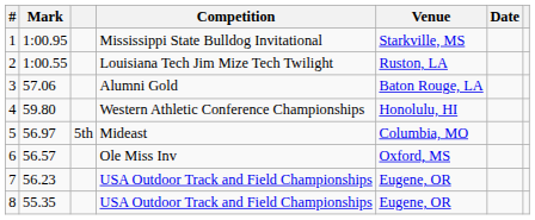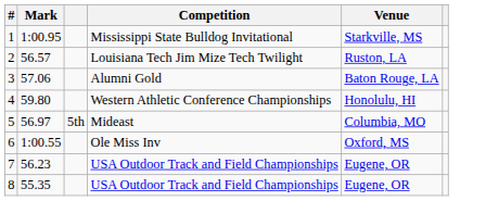 <table class="wikitable sortable">
 <tr>
 <th>#</th>
 <th>Mark</th>
 <th class=unsortable></th>
 <th>Competition</th>
 <th>Venue</th>
-<th>Date</th>
 <th class=unsortable></th>
 </tr>
 <tr>
 <td align=center>1</td>
 <td>1:00.95</td>
 <td></td>
 <td>Mississippi State Bulldog Invitational</td>
 <td><a href='#'>Starkville, MS</a></td>
-<td align=right></td>
 <td></td>
 </tr>
 <tr>
 <td align=center>2</td>
-<td>1:00.55</td>
+<td>56.57</td>
 <td></td>
 <td>Louisiana Tech Jim Mize Tech Twilight</td>
 <td><a href='#'>Ruston, LA</a></td>
-<td align=right></td>
 <td></td>
 </tr>
 <tr>
 <td align=center>3</td>
 <td>57.06</td>
 <td></td>
 <td>Alumni Gold</td>
 <td><a href='#'>Baton Rouge, LA</a></td>
-<td align=right></td>
 <td></td>
 </tr>
 <tr>
 <td align=center>4</td>
 <td>59.80</td>
 <td></td>
 <td>Western Athletic Conference Championships</td>
 <td><a href='#'>Honolulu, HI</a></td>
-<td align=right></td>
 <td></td>
 </tr>
 <tr>
 <td align=center>5</td>
 <td>56.97</td>
 <td>5th</td>
 <td>Mideast</td>
 <td><a href='#'>Columbia, MO</a></td>
-<td align=right></td>
 <td></td>
 </tr>
 <tr>
 <td align=center>6</td>
-<td>56.57</td>
+<td>1:00.55</td>
 <td></td>
 <td>Ole Miss Inv</td>
 <td><a href='#'>Oxford, MS</a></td>
-<td align=right></td>
 <td></td>
 </tr>
 <tr>
 <td align=center>7</td>
 <td>56.23</td>
 <td> </td>
 <td><a href='#'>USA Outdoor Track and Field Championships</a></td>
 <td><a href='#'>Eugene, OR</a></td>
-<td align=right></td>
 <td></td>
 </tr>
 <tr>
 <td align=center>8</td>
 <td>55.35</td>
 <td> </td>
 <td><a href='#'>USA Outdoor Track and Field Championships</a></td>
 <td><a href='#'>Eugene, OR</a></td>
-<td align=right></td>
 <td></td>
 </tr>
 </table>
